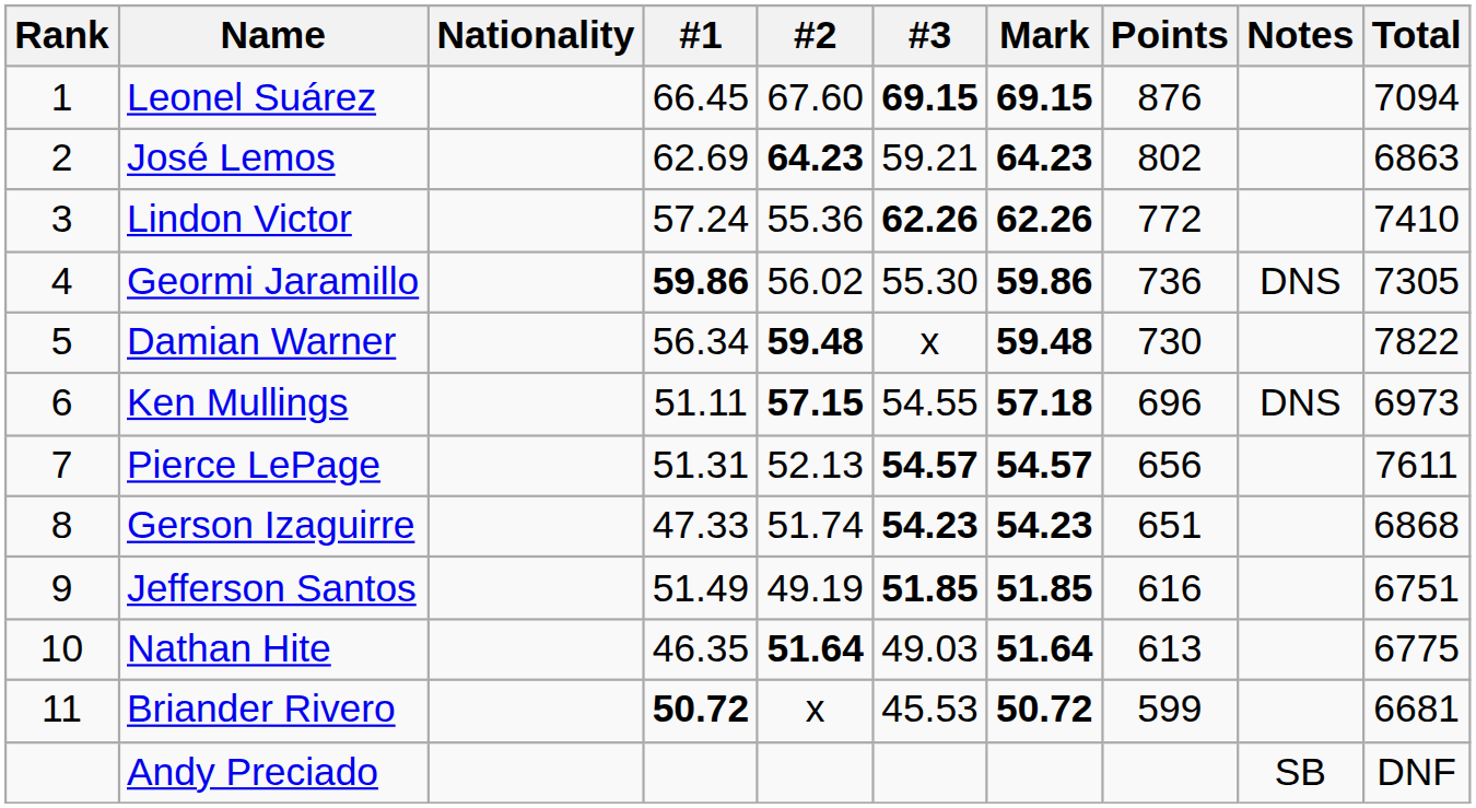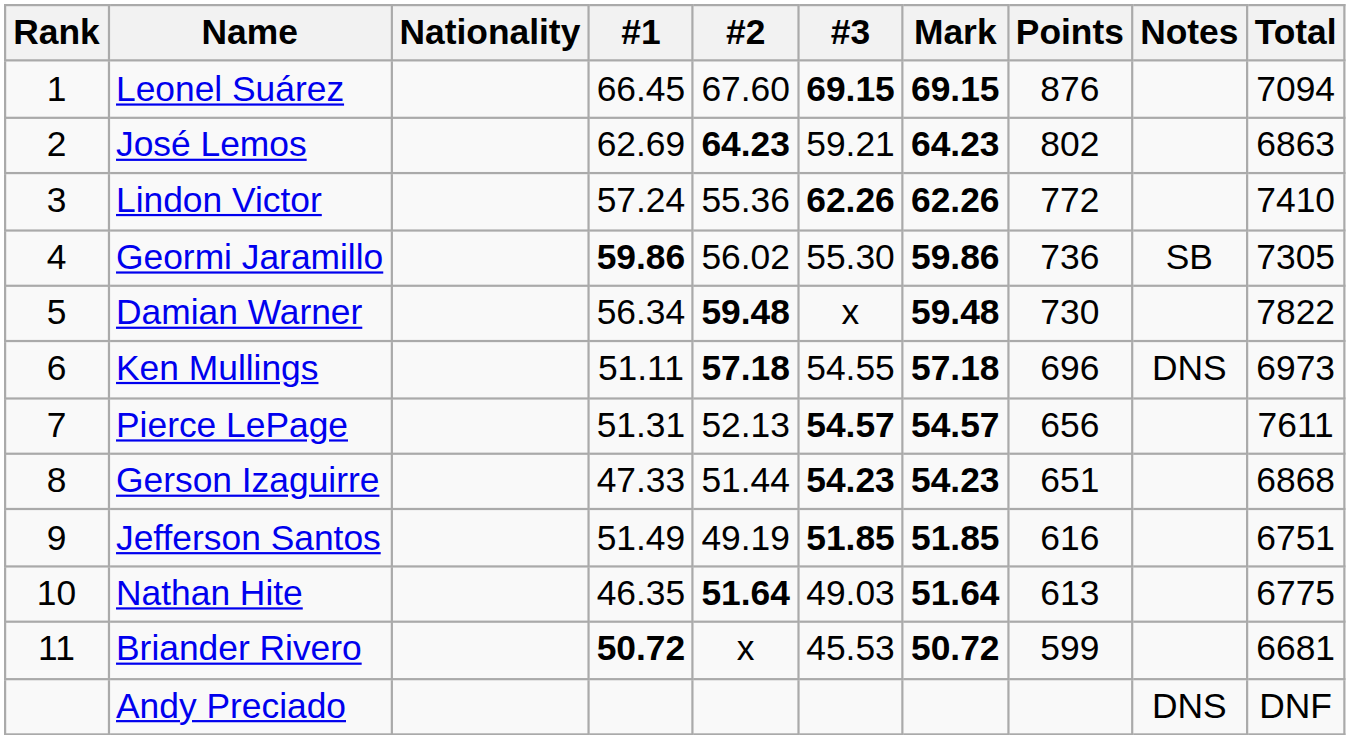 <table class="wikitable sortable" style="text-align:center">
 <tr>
 <th>Rank</th>
 <th>Name</th>
 <th>Nationality</th>
 <th>#1</th>
 <th>#2</th>
 <th>#3</th>
 <th>Mark</th>
 <th>Points</th>
 <th>Notes</th>
 <th>Total</th>
 </tr>
 <tr>
 <td>1</td>
 <td align=left><a href='#'>Leonel Suárez</a></td>
 <td align=left></td>
 <td>66.45</td>
 <td>67.60</td>
 <td><strong>69.15</strong></td>
 <td><strong>69.15</strong></td>
 <td>876</td>
 <td></td>
 <td>7094</td>
 </tr>
 <tr>
 <td>2</td>
 <td align=left><a href='#'>José Lemos</a></td>
 <td align=left></td>
 <td>62.69</td>
 <td><strong>64.23</strong></td>
 <td>59.21</td>
 <td><strong>64.23</strong></td>
 <td>802</td>
 <td></td>
 <td>6863</td>
 </tr>
 <tr>
 <td>3</td>
 <td align=left><a href='#'>Lindon Victor</a></td>
 <td align=left></td>
 <td>57.24</td>
 <td>55.36</td>
 <td><strong>62.26</strong></td>
 <td><strong>62.26</strong></td>
 <td>772</td>
 <td></td>
 <td>7410</td>
 </tr>
 <tr>
 <td>4</td>
 <td align=left><a href='#'>Geormi Jaramillo</a></td>
 <td align=left></td>
 <td><strong>59.86</strong></td>
 <td>56.02</td>
 <td>55.30</td>
 <td><strong>59.86</strong></td>
 <td>736</td>
-<td>DNS</td>
+<td>SB</td>
 <td>7305</td>
 </tr>
 <tr>
 <td>5</td>
 <td align=left><a href='#'>Damian Warner</a></td>
 <td align=left></td>
 <td>56.34</td>
 <td><strong>59.48</strong></td>
 <td>x</td>
 <td><strong>59.48</strong></td>
 <td>730</td>
 <td></td>
 <td>7822</td>
 </tr>
 <tr>
 <td>6</td>
 <td align=left><a href='#'>Ken Mullings</a></td>
 <td align=left></td>
 <td>51.11</td>
-<td><strong>57.15</strong></td>
+<td><strong>57.18</strong></td>
 <td>54.55</td>
 <td><strong>57.18</strong></td>
 <td>696</td>
 <td>DNS</td>
 <td>6973</td>
 </tr>
 <tr>
 <td>7</td>
 <td align=left><a href='#'>Pierce LePage</a></td>
 <td align=left></td>
 <td>51.31</td>
 <td>52.13</td>
 <td><strong>54.57</strong></td>
 <td><strong>54.57</strong></td>
 <td>656</td>
 <td></td>
 <td>7611</td>
 </tr>
 <tr>
 <td>8</td>
 <td align=left><a href='#'>Gerson Izaguirre</a></td>
 <td align=left></td>
 <td>47.33</td>
-<td>51.74</td>
+<td>51.44</td>
 <td><strong>54.23</strong></td>
 <td><strong>54.23</strong></td>
 <td>651</td>
 <td></td>
 <td>6868</td>
 </tr>
 <tr>
 <td>9</td>
 <td align=left><a href='#'>Jefferson Santos</a></td>
 <td align=left></td>
 <td>51.49</td>
 <td>49.19</td>
 <td><strong>51.85</strong></td>
 <td><strong>51.85</strong></td>
 <td>616</td>
 <td></td>
 <td>6751</td>
 </tr>
 <tr>
 <td>10</td>
 <td align=left><a href='#'>Nathan Hite</a></td>
 <td align=left></td>
 <td>46.35</td>
 <td><strong>51.64</strong></td>
 <td>49.03</td>
 <td><strong>51.64</strong></td>
 <td>613</td>
 <td></td>
 <td>6775</td>
 </tr>
 <tr>
 <td>11</td>
 <td align=left><a href='#'>Briander Rivero</a></td>
 <td align=left></td>
 <td><strong>50.72</strong></td>
 <td>x</td>
 <td>45.53</td>
 <td><strong>50.72</strong></td>
 <td>599</td>
 <td></td>
 <td>6681</td>
 </tr>
 <tr>
 <td></td>
 <td align=left><a href='#'>Andy Preciado</a></td>
 <td align=left></td>
 <td></td>
 <td></td>
 <td></td>
 <td></td>
 <td></td>
-<td>SB</td>
+<td>DNS</td>
 <td>DNF</td>
 </tr>
 </table>
